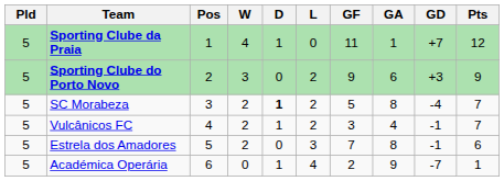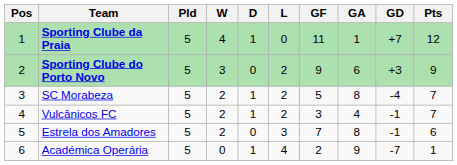 <table class="wikitable" style="text-align: center;">
 <tr>
+<th style="width: 40px;">Pos</th>
+<th style="width: 170px;">Team</th>
 <th style="width: 45px;">Pld</th>
-<th style="width: 170px;">Team</th>
-<th style="width: 40px;">Pos</th>
 <th style="width: 35px;">W</th>
 <th style="width: 35px;">D</th>
 <th style="width: 35px;">L</th>
 <th style="width: 45px;">GF</th>
 <th style="width: 45px;">GA</th>
 <th style="width: 45px;">GD</th>
 <th style="width: 45px;">Pts</th>
 </tr>
 <tr style="background:#ACE1AF;">
+<td>1</td>
+<td style="text-align: left;"><strong><a href='#'>Sporting Clube da Praia</a></strong></td>
 <td>5</td>
-<td style="text-align: left;"><strong><a href='#'>Sporting Clube da Praia</a></strong></td>
-<td>1</td>
 <td>4</td>
 <td>1</td>
 <td>0</td>
 <td>11</td>
 <td>1</td>
 <td>+7</td>
 <td>12</td>
 </tr>
 <tr style="background:#ACE1AF;">
+<td>2</td>
+<td style="text-align: left;"><strong><a href='#'>Sporting Clube do Porto Novo</a></strong></td>
 <td>5</td>
-<td style="text-align: left;"><strong><a href='#'>Sporting Clube do Porto Novo</a></strong></td>
-<td>2</td>
 <td>3</td>
 <td>0</td>
 <td>2</td>
 <td>9</td>
 <td>6</td>
 <td>+3</td>
 <td>9</td>
 </tr>
 <tr>
+<td>3</td>
+<td style="text-align: left;"><a href='#'>SC Morabeza</a></td>
 <td>5</td>
-<td style="text-align: left;"><a href='#'>SC Morabeza</a></td>
-<td>3</td>
 <td>2</td>
-<td><strong>1</strong></td>
+<td>1</td>
 <td>2</td>
 <td>5</td>
 <td>8</td>
 <td>-4</td>
 <td>7</td>
 </tr>
 <tr>
+<td>4</td>
+<td style="text-align: left;"><a href='#'>Vulcânicos FC</a></td>
 <td>5</td>
-<td style="text-align: left;"><a href='#'>Vulcânicos FC</a></td>
-<td>4</td>
 <td>2</td>
 <td>1</td>
 <td>2</td>
 <td>3</td>
 <td>4</td>
 <td>-1</td>
 <td>7</td>
 </tr>
 <tr>
 <td>5</td>
 <td style="text-align: left;"><a href='#'>Estrela dos Amadores</a></td>
 <td>5</td>
 <td>2</td>
 <td>0</td>
 <td>3</td>
 <td>7</td>
 <td>8</td>
 <td>-1</td>
 <td>6</td>
 </tr>
 <tr>
+<td>6</td>
+<td style="text-align: left;"><a href='#'>Académica Operária</a></td>
 <td>5</td>
-<td style="text-align: left;"><a href='#'>Académica Operária</a></td>
-<td>6</td>
 <td>0</td>
 <td>1</td>
 <td>4</td>
 <td>2</td>
 <td>9</td>
 <td>-7</td>
 <td>1</td>
 </tr>
 </table>
